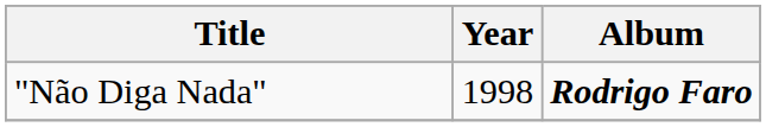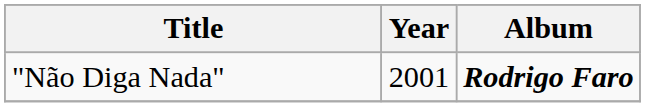 <table class="wikitable">
 <tr>
 <th style="width:12em;">Title</th>
 <th>Year</th>
 <th>Album</th>
 </tr>
 <tr>
 <td>"Não Diga Nada"</td>
-<td>1998</td>
+<td>2001</td>
 <td align="center"><strong><em>Rodrigo Faro</em></strong></td>
 </tr>
 <tr>
 </tr>
 </table>
